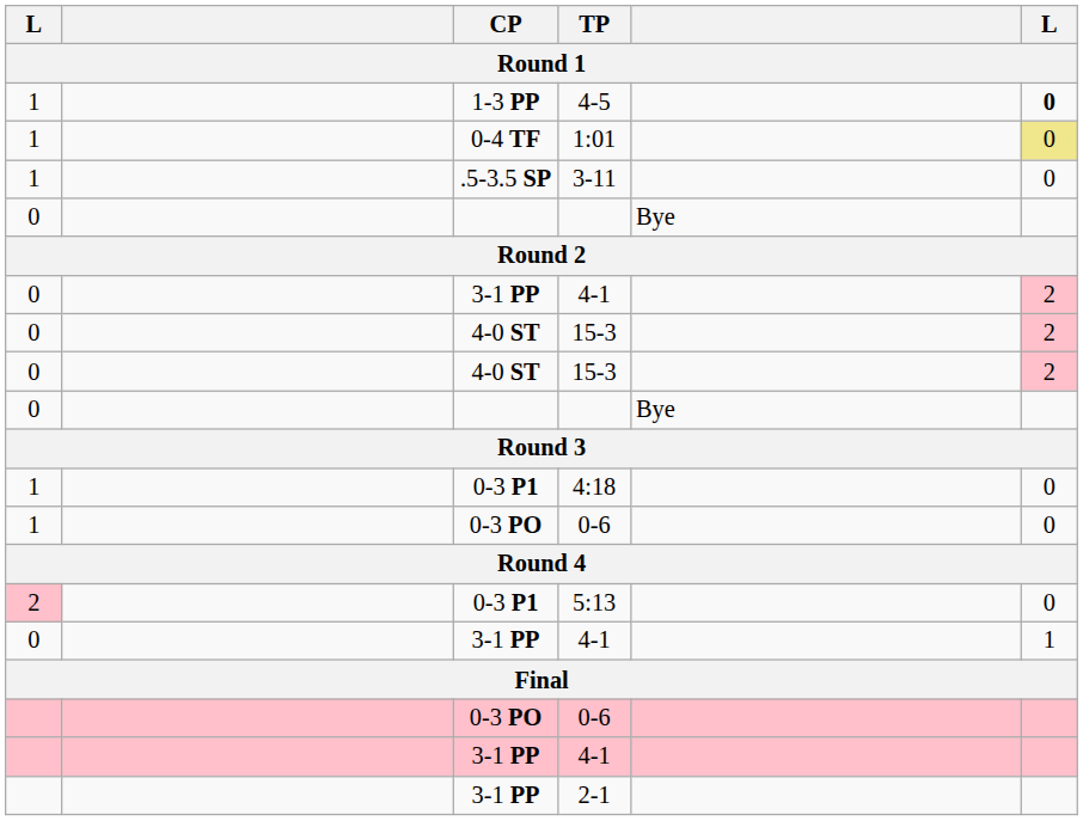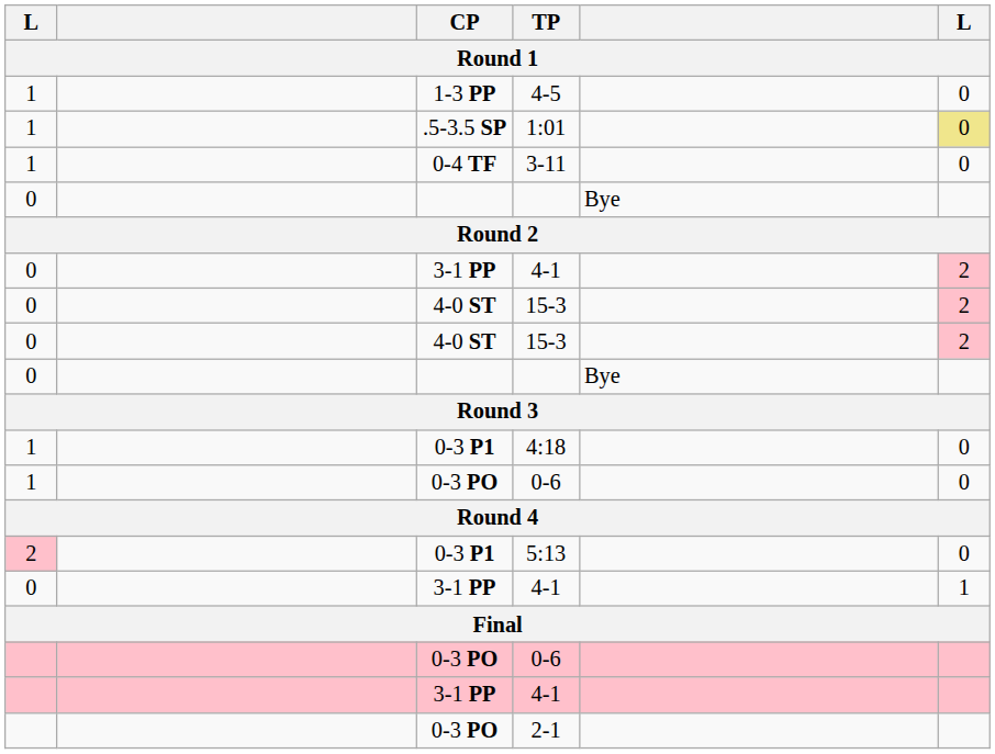 <table class="wikitable" style="text-align: center;" |>
 <tr>
 <th width="30">L</th>
 <th width="250"></th>
 <th width="62">CP</th>
 <th width="40">TP</th>
 <th width="250"></th>
 <th width="30">L</th>
 </tr>
 <tr>
 <th colspan="7">Round 1</th>
 </tr>
 <tr>
 <td>1</td>
 <td style="text-align:left;"></td>
 <td>1-3 <strong>PP</strong></td>
 <td>4-5</td>
 <td style="text-align:left;"><strong></strong></td>
-<td><strong>0</strong></td>
+<td>0</td>
 </tr>
 <tr>
 <td>1</td>
 <td style="text-align:left;"></td>
-<td>0-4 <strong>TF</strong></td>
+<td>.5-3.5 <strong>SP</strong></td>
 <td>1:01</td>
 <td style="text-align:left;"><strong></strong></td>
 <td style="background: khaki;">0</td>
 </tr>
 <tr>
 <td>1</td>
 <td style="text-align:left;"></td>
-<td>.5-3.5 <strong>SP</strong></td>
+<td>0-4 <strong>TF</strong></td>
 <td>3-11</td>
 <td style="text-align:left;"><strong></strong></td>
 <td>0</td>
 </tr>
 <tr>
 <td>0</td>
 <td style="text-align:left;"><strong></strong></td>
 <td></td>
 <td></td>
 <td style="text-align:left;">Bye</td>
 <td></td>
 </tr>
 <tr>
 <th colspan="7">Round 2</th>
 </tr>
 <tr>
 <td>0</td>
 <td style="text-align:left;"><strong></strong></td>
 <td>3-1 <strong>PP</strong></td>
 <td>4-1</td>
 <td style="text-align:left;"></td>
 <td bgcolor=pink>2</td>
 </tr>
 <tr>
 <td>0</td>
 <td style="text-align:left;"><strong></strong></td>
 <td>4-0 <strong>ST</strong></td>
 <td>15-3</td>
 <td style="text-align:left;"></td>
 <td bgcolor=pink>2</td>
 </tr>
 <tr>
 <td>0</td>
 <td style="text-align:left;"><strong></strong></td>
 <td>4-0 <strong>ST</strong></td>
 <td>15-3</td>
 <td style="text-align:left;"></td>
 <td bgcolor=pink>2</td>
 </tr>
 <tr>
 <td>0</td>
 <td style="text-align:left;"><strong></strong></td>
 <td></td>
 <td></td>
 <td style="text-align:left;">Bye</td>
 <td></td>
 </tr>
 <tr>
 <th colspan="7">Round 3</th>
 </tr>
 <tr>
 <td>1</td>
 <td style="text-align:left;"></td>
 <td>0-3 <strong>P1</strong></td>
 <td>4:18</td>
 <td style="text-align:left;"><strong></strong></td>
 <td>0</td>
 </tr>
 <tr>
 <td>1</td>
 <td style="text-align:left;"></td>
 <td>0-3 <strong>PO</strong></td>
 <td>0-6</td>
 <td style="text-align:left;"><strong></strong></td>
 <td>0</td>
 </tr>
 <tr>
 <th colspan="7">Round 4</th>
 </tr>
 <tr>
 <td bgcolor=pink>2</td>
 <td style="text-align:left;"></td>
 <td>0-3 <strong>P1</strong></td>
 <td>5:13</td>
 <td style="text-align:left;"><strong></strong></td>
 <td>0</td>
 </tr>
 <tr>
 <td>0</td>
 <td style="text-align:left;"><strong></strong></td>
 <td>3-1 <strong>PP</strong></td>
 <td>4-1</td>
 <td style="text-align:left;"></td>
 <td>1</td>
 </tr>
 <tr>
 <th colspan="7">Final</th>
 </tr>
 <tr bgcolor=#FFC0CB>
 <td></td>
 <td style="text-align:left;"></td>
 <td>0-3 <strong>PO</strong></td>
 <td>0-6</td>
 <td style="text-align:left;"><strong></strong></td>
 <td></td>
 </tr>
 <tr bgcolor=#FFC0CB>
 <td></td>
 <td style="text-align:left;"><strong></strong></td>
 <td>3-1 <strong>PP</strong></td>
 <td>4-1</td>
 <td style="text-align:left;"></td>
 <td></td>
 </tr>
 <tr>
 <td></td>
 <td style="text-align:left;"><strong></strong></td>
-<td>3-1 <strong>PP</strong></td>
+<td>0-3 <strong>PO</strong></td>
 <td>2-1</td>
 <td style="text-align:left;"></td>
 <td></td>
 </tr>
 </table>
